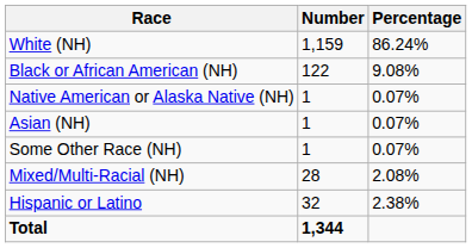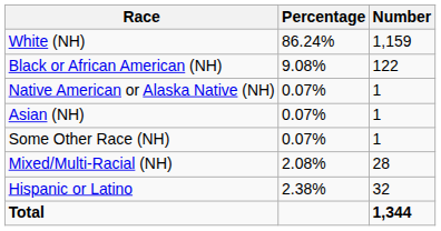 <table class="wikitable">
 <tr>
 <th>Race</th>
+<th>Percentage</th>
 <th>Number</th>
-<th>Percentage</th>
 </tr>
 <tr>
 <td><a href='#'>White</a> (NH)</td>
+<td>86.24%</td>
 <td>1,159</td>
-<td>86.24%</td>
 </tr>
 <tr>
 <td><a href='#'>Black or African American</a> (NH)</td>
+<td>9.08%</td>
 <td>122</td>
-<td>9.08%</td>
 </tr>
 <tr>
 <td><a href='#'>Native American</a> or <a href='#'>Alaska Native</a> (NH)</td>
+<td>0.07%</td>
 <td>1</td>
-<td>0.07%</td>
 </tr>
 <tr>
 <td><a href='#'>Asian</a> (NH)</td>
+<td>0.07%</td>
 <td>1</td>
-<td>0.07%</td>
 </tr>
 <tr>
 <td>Some Other Race (NH)</td>
+<td>0.07%</td>
 <td>1</td>
-<td>0.07%</td>
 </tr>
 <tr>
 <td><a href='#'>Mixed/Multi-Racial</a> (NH)</td>
+<td>2.08%</td>
 <td>28</td>
-<td>2.08%</td>
 </tr>
 <tr>
 <td><a href='#'>Hispanic or Latino</a></td>
+<td>2.38%</td>
 <td>32</td>
-<td>2.38%</td>
 </tr>
 <tr>
 <td><strong>Total</strong></td>
+<td></td>
 <td><strong>1,344</strong></td>
-<td></td>
 </tr>
 </table>
